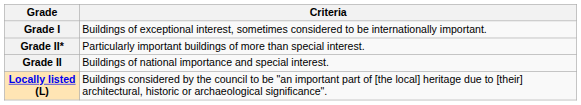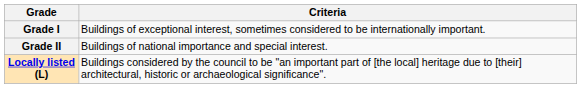 <table class="wikitable" border="1">
 <tr>
 <th>Grade</th>
 <th>Criteria</th>
 </tr>
 <tr>
 <th>Grade I</th>
 <td>Buildings of exceptional interest, sometimes considered to be internationally important.</td>
 </tr>
 <tr>
-<th>Grade II*</th>
-<td>Particularly important buildings of more than special interest.</td>
-</tr>
-<tr>
 <th>Grade II</th>
 <td>Buildings of national importance and special interest.</td>
 </tr>
 <tr>
 <th style="background-color: #FFE5B4"><a href='#'>Locally listed</a> (L)</th>
 <td>Buildings considered by the council to be "an important part of [the local] heritage due to [their] architectural, historic or archaeological significance".</td>
 </tr>
 </table>
